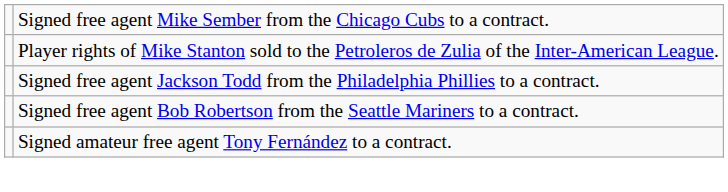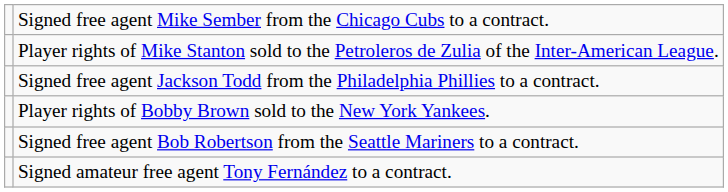 <table class="wikitable">
 <tr>
 <td></td>
 <td>Signed free agent <a href='#'>Mike Sember</a> from the <a href='#'>Chicago Cubs</a> to a contract.</td>
 </tr>
 <tr>
 <td></td>
 <td>Player rights of <a href='#'>Mike Stanton</a> sold to the <a href='#'>Petroleros de Zulia</a> of the <a href='#'>Inter-American League</a>.</td>
 </tr>
 <tr>
 <td></td>
 <td>Signed free agent <a href='#'>Jackson Todd</a> from the <a href='#'>Philadelphia Phillies</a> to a contract.</td>
 </tr>
 <tr>
 <td></td>
+<td>Player rights of <a href='#'>Bobby Brown</a> sold to the <a href='#'>New York Yankees</a>.</td>
+</tr>
+<tr>
+<td></td>
 <td>Signed free agent <a href='#'>Bob Robertson</a> from the <a href='#'>Seattle Mariners</a> to a contract.</td>
 </tr>
 <tr>
 <td></td>
 <td>Signed amateur free agent <a href='#'>Tony Fernández</a> to a contract.</td>
 </tr>
 </table>
